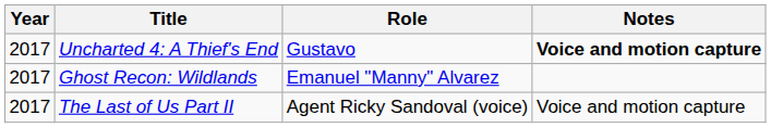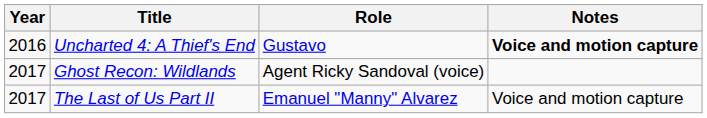 <table class="wikitable sortable">
 <tr>
 <th>Year</th>
 <th>Title</th>
 <th>Role</th>
 <th>Notes</th>
 </tr>
 <tr>
-<td>2017</td>
+<td>2016</td>
 <td><em><a href='#'>Uncharted 4: A Thief's End</a></em></td>
 <td><a href='#'>Gustavo</a></td>
 <td><strong>Voice and motion capture</strong></td>
 </tr>
 <tr>
 <td>2017</td>
 <td><em><a href='#'>Ghost Recon: Wildlands</a></em></td>
-<td><a href='#'>Emanuel "Manny" Alvarez</a></td>
+<td>Agent Ricky Sandoval (voice)</td>
 <td></td>
 </tr>
 <tr>
 <td>2017</td>
 <td><em><a href='#'>The Last of Us Part II</a></em></td>
-<td>Agent Ricky Sandoval (voice)</td>
+<td><a href='#'>Emanuel "Manny" Alvarez</a></td>
 <td>Voice and motion capture</td>
 </tr>
 </table>
